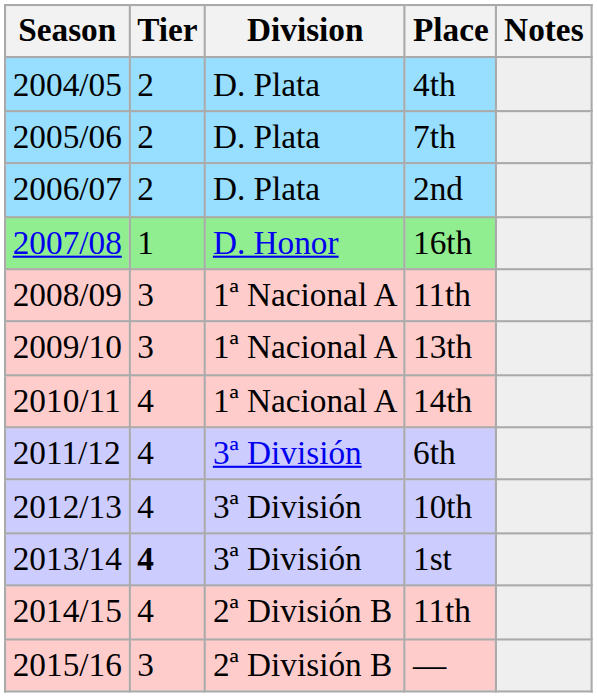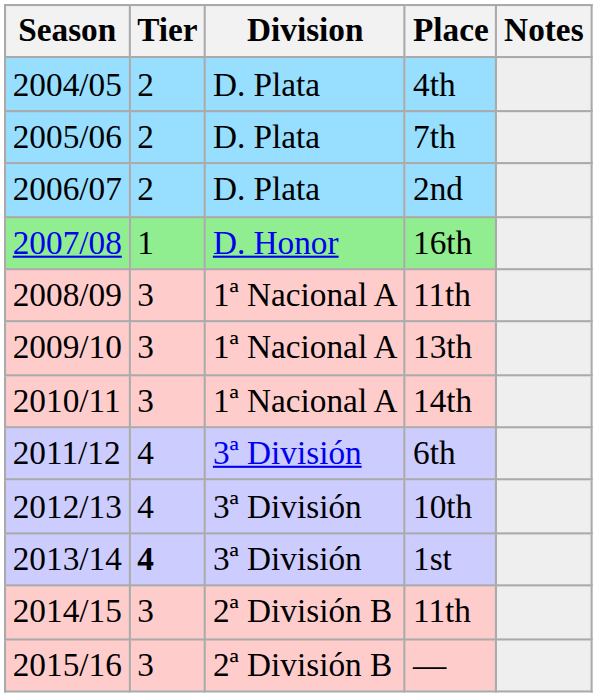 <table class="wikitable">
 <tr style="background:#f0f6fa;">
 <th>Season</th>
 <th>Tier</th>
 <th>Division</th>
 <th>Place</th>
 <th>Notes</th>
 </tr>
 <tr>
 <td style="background:#97DEFF;">2004/05</td>
 <td style="background:#97DEFF;">2</td>
 <td style="background:#97DEFF;">D. Plata</td>
 <td style="background:#97DEFF;">4th</td>
 <th style="background:#efefef;"></th>
 </tr>
 <tr>
 <td style="background:#97DEFF;">2005/06</td>
 <td style="background:#97DEFF;">2</td>
 <td style="background:#97DEFF;">D. Plata</td>
 <td style="background:#97DEFF;">7th</td>
 <th style="background:#efefef;"></th>
 </tr>
 <tr>
 <td style="background:#97DEFF;">2006/07</td>
 <td style="background:#97DEFF;">2</td>
 <td style="background:#97DEFF;">D. Plata</td>
 <td style="background:#97DEFF;">2nd</td>
 <th style="background:#efefef;"></th>
 </tr>
 <tr>
 <td style="background:#90EE90;"><a href='#'>2007/08</a></td>
 <td style="background:#90EE90;">1</td>
 <td style="background:#90EE90;"><a href='#'>D. Honor</a></td>
 <td style="background:#90EE90;">16th</td>
 <th style="background:#efefef;"></th>
 </tr>
 <tr>
 <td style="background:#FFCCCC;">2008/09</td>
 <td style="background:#FFCCCC;">3</td>
 <td style="background:#FFCCCC;">1ª Nacional A</td>
 <td style="background:#FFCCCC;">11th</td>
 <th style="background:#efefef;"></th>
 </tr>
 <tr>
 <td style="background:#FFCCCC;">2009/10</td>
 <td style="background:#FFCCCC;">3</td>
 <td style="background:#FFCCCC;">1ª Nacional A</td>
 <td style="background:#FFCCCC;">13th</td>
 <th style="background:#efefef;"></th>
 </tr>
 <tr>
 <td style="background:#FFCCCC;">2010/11</td>
-<td style="background:#FFCCCC;">4</td>
+<td style="background:#FFCCCC;">3</td>
 <td style="background:#FFCCCC;">1ª Nacional A</td>
 <td style="background:#FFCCCC;">14th</td>
 <th style="background:#efefef;"></th>
 </tr>
 <tr>
 <td style="background:#ccccff;">2011/12</td>
 <td style="background:#ccccff;">4</td>
 <td style="background:#ccccff;"><a href='#'>3ª División</a></td>
 <td style="background:#ccccff;">6th</td>
 <th style="background:#efefef;"></th>
 </tr>
 <tr>
 <td style="background:#ccccff;">2012/13</td>
 <td style="background:#ccccff;">4</td>
 <td style="background:#ccccff;">3ª División</td>
 <td style="background:#ccccff;">10th</td>
 <th style="background:#efefef;"></th>
 </tr>
 <tr>
 <td style="background:#ccccff;">2013/14</td>
 <td style="background:#ccccff;"><strong>4</strong></td>
 <td style="background:#ccccff;">3ª División</td>
 <td style="background:#ccccff;">1st</td>
 <th style="background:#efefef;"></th>
 </tr>
 <tr>
 <td style="background:#FFCCCC;">2014/15</td>
-<td style="background:#FFCCCC;">4</td>
+<td style="background:#FFCCCC;">3</td>
 <td style="background:#FFCCCC;">2ª División B</td>
 <td style="background:#FFCCCC;">11th</td>
 <th style="background:#efefef;"></th>
 </tr>
 <tr>
 <td style="background:#FFCCCC;">2015/16</td>
 <td style="background:#FFCCCC;">3</td>
 <td style="background:#FFCCCC;">2ª División B</td>
 <td style="background:#FFCCCC;">—</td>
 <th style="background:#efefef;"></th>
 </tr>
 </table>
